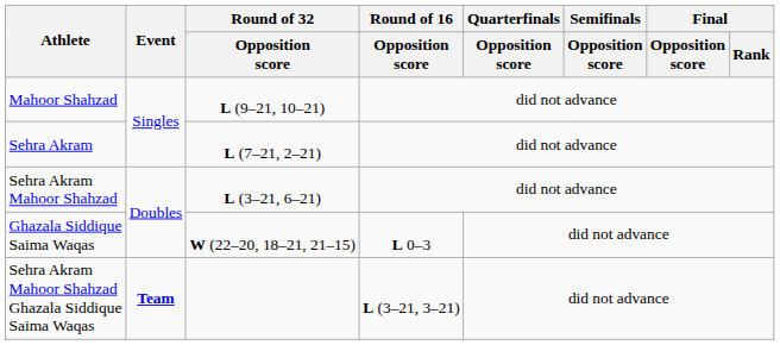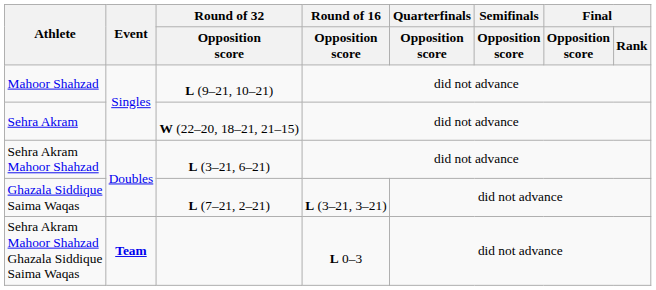 <table class=wikitable style=font-size:90%;text-align:center>
 <tr>
 <th rowspan="2">Athlete</th>
 <th rowspan="2">Event</th>
 <th>Round of 32</th>
 <th>Round of 16</th>
 <th>Quarterfinals</th>
 <th>Semifinals</th>
 <th colspan="2">Final</th>
 </tr>
 <tr>
 <th>Opposition<br> score</th>
 <th>Opposition<br> score</th>
 <th>Opposition<br> score</th>
 <th>Opposition<br> score</th>
 <th>Opposition<br> score</th>
 <th>Rank</th>
 </tr>
 <tr>
 <td align=left><a href='#'>Mahoor Shahzad</a></td>
 <td align=center rowspan=2><a href='#'>Singles</a></td>
 <td><br><strong>L</strong> (9–21, 10–21)</td>
 <td colspan="5">did not advance</td>
 </tr>
 <tr>
 <td align=left><a href='#'>Sehra Akram</a></td>
-<td><br><strong>L</strong> (7–21, 2–21)</td>
+<td><br><strong>W</strong> (22–20, 18–21, 21–15)</td>
 <td colspan="5">did not advance</td>
 </tr>
 <tr>
 <td align=left>Sehra Akram <br> <a href='#'>Mahoor Shahzad</a></td>
 <td align=center rowspan=2><a href='#'>Doubles</a></td>
 <td><br><strong>L</strong> (3–21, 6–21)</td>
 <td colspan="5">did not advance</td>
 </tr>
 <tr>
 <td align=left><a href='#'>Ghazala Siddique</a> <br> Saima Waqas</td>
-<td><br><strong>W</strong> (22–20, 18–21, 21–15)</td>
-<td><br><strong>L</strong> 0–3</td>
+<td><br><strong>L</strong> (7–21, 2–21)</td>
+<td><br><strong>L</strong> (3–21, 3–21)</td>
 <td colspan="4">did not advance</td>
 </tr>
 <tr>
 <td align=left>Sehra Akram <br> <a href='#'>Mahoor Shahzad</a>  <br> Ghazala Siddique <br> Saima Waqas</td>
 <td align=center><strong><a href='#'>Team</a></strong></td>
 <td></td>
-<td><br><strong>L</strong> (3–21, 3–21)</td>
+<td><br><strong>L</strong> 0–3</td>
 <td colspan="4">did not advance</td>
 </tr>
 </table>
